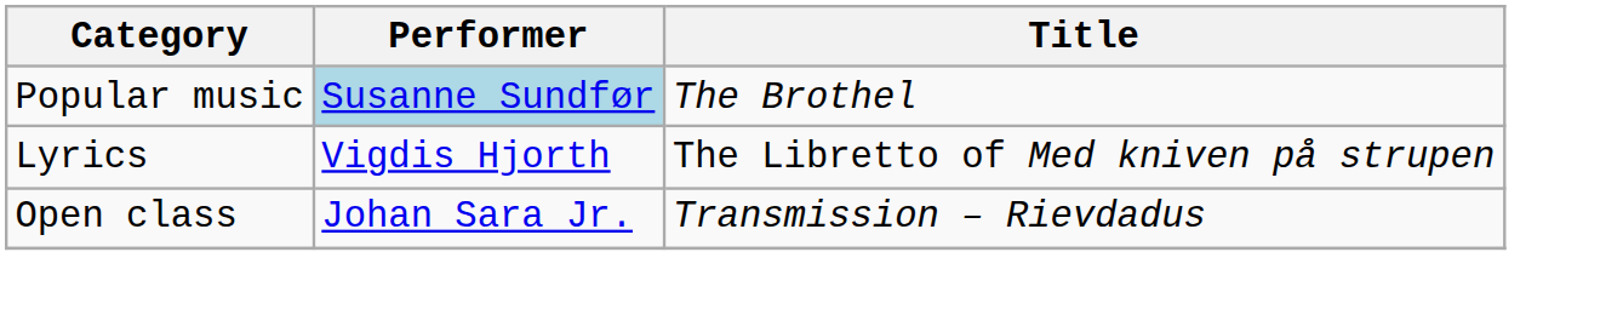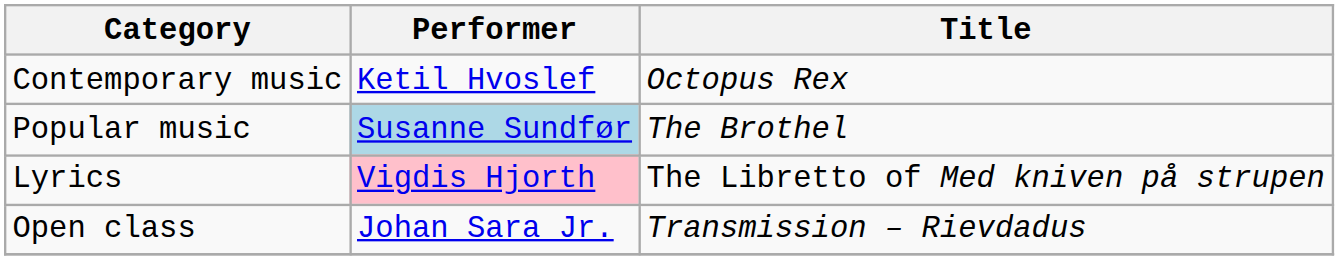 <table class="wikitable">
 <tr>
 <th>Category</th>
 <th>Performer</th>
 <th>Title</th>
+</tr>
+<tr -->
+<td>Contemporary music</td>
+<td><a href='#'>Ketil Hvoslef</a></td>
+<td><em>Octopus Rex </em></td>
 </tr>
 <tr -->
 <td>Popular music</td>
 <td style="background: lightblue;"><a href='#'>Susanne Sundfør</a></td>
 <td><em>The Brothel</em></td>
 </tr>
 <tr -->
 <td>Lyrics</td>
-<td><a href='#'>Vigdis Hjorth</a></td>
+<td style="background: pink;"><a href='#'>Vigdis Hjorth</a></td>
 <td>The Libretto of <em>Med kniven på strupen</em></td>
 </tr>
 <tr -->
 <td>Open class</td>
 <td><a href='#'>Johan Sara Jr.</a></td>
 <td><em>Transmission – Rievdadus</em></td>
 </tr>
 <tr -->
 </tr>
 </table>
